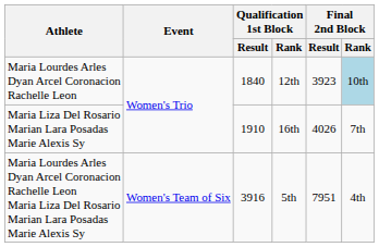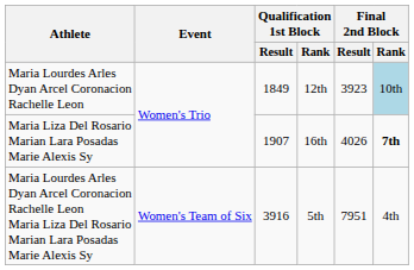 <table class="wikitable" style="font-size:90%">
 <tr>
 <th rowspan=2>Athlete</th>
 <th rowspan=2>Event</th>
 <th colspan=2>Qualification <br> 1st Block</th>
 <th colspan=2>Final <br> 2nd Block</th>
 </tr>
 <tr style="font-size:95%">
 <th>Result</th>
 <th>Rank</th>
 <th>Result</th>
 <th>Rank</th>
 </tr>
 <tr>
 <td>Maria Lourdes Arles <br> Dyan Arcel Coronacion <br> Rachelle Leon</td>
 <td rowspan=2><a href='#'>Women's Trio</a></td>
-<td align=center>1840</td>
+<td align=center>1849</td>
 <td align=center>12th</td>
 <td align=center>3923</td>
 <td align=center style="background: lightblue;">10th</td>
 </tr>
 <tr>
 <td>Maria Liza Del Rosario <br> Marian Lara Posadas <br> Marie Alexis Sy</td>
-<td align=center>1910</td>
+<td align=center>1907</td>
 <td align=center>16th</td>
 <td align=center>4026</td>
-<td align=center>7th</td>
+<td align=center><strong>7th</strong></td>
 </tr>
 <tr>
 <td>Maria Lourdes Arles <br> Dyan Arcel Coronacion <br> Rachelle Leon <br> Maria Liza Del Rosario <br> Marian Lara Posadas <br> Marie Alexis Sy</td>
 <td rowspan=1><a href='#'>Women's Team of Six</a></td>
 <td align=center>3916</td>
 <td align=center>5th</td>
 <td align=center>7951</td>
 <td align=center>4th</td>
 </tr>
 </table>
